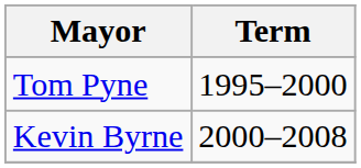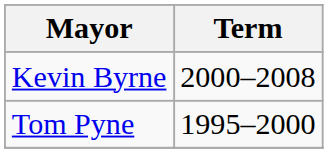 <table class="wikitable">
 <tr>
 <th>Mayor</th>
 <th>Term</th>
 </tr>
 <tr>
+<td><a href='#'>Kevin Byrne</a></td>
+<td>2000–2008</td>
+</tr>
+<tr>
 <td><a href='#'>Tom Pyne</a></td>
 <td>1995–2000</td>
 </tr>
 <tr>
-<td><a href='#'>Kevin Byrne</a></td>
-<td>2000–2008</td>
-</tr>
-<tr>
 </tr>
 </table>
